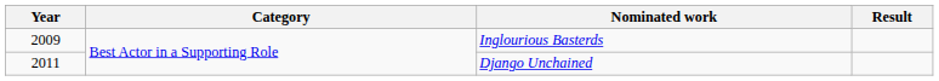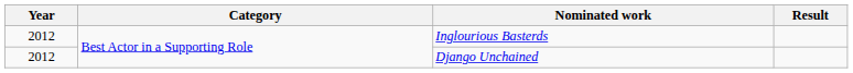 <table class=wikitable>
 <tr>
 <th scope="col" style="width:5em;">Year</th>
 <th scope="col" style="width:26em;">Category</th>
 <th scope="col" style="width:25em;">Nominated work</th>
 <th scope="col" style="width:5em;">Result</th>
 </tr>
 <tr>
-<td style="text-align:center;">2009</td>
+<td style="text-align:center;">2012</td>
 <td rowspan=2><a href='#'>Best Actor in a Supporting Role</a></td>
 <td><em><a href='#'>Inglourious Basterds</a></em></td>
 <td></td>
 </tr>
 <tr>
-<td style="text-align:center;">2011</td>
+<td style="text-align:center;">2012</td>
 <td><em><a href='#'>Django Unchained</a></em></td>
 <td></td>
 </tr>
 </table>
